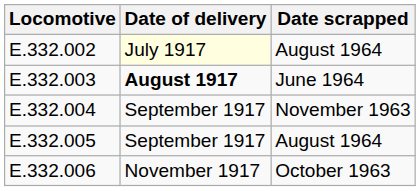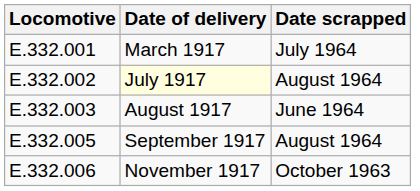 <table class="wikitable">
 <tr>
 <th>Locomotive</th>
 <th>Date of delivery</th>
 <th>Date scrapped</th>
+</tr>
+<tr>
+<td>E.332.001</td>
+<td>March 1917</td>
+<td>July 1964</td>
 </tr>
 <tr>
 <td>E.332.002</td>
 <td style="background: lightyellow;">July 1917</td>
 <td>August 1964</td>
 </tr>
 <tr>
 <td>E.332.003</td>
-<td><strong>August 1917</strong></td>
+<td>August 1917</td>
 <td>June 1964</td>
-</tr>
-<tr>
-<td>E.332.004</td>
-<td>September 1917</td>
-<td>November 1963</td>
 </tr>
 <tr>
 <td>E.332.005</td>
 <td>September 1917</td>
 <td>August 1964</td>
 </tr>
 <tr>
 <td>E.332.006</td>
 <td>November 1917</td>
 <td>October 1963</td>
 </tr>
 </table>
